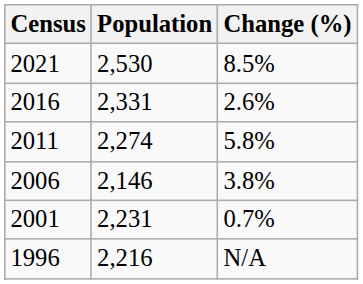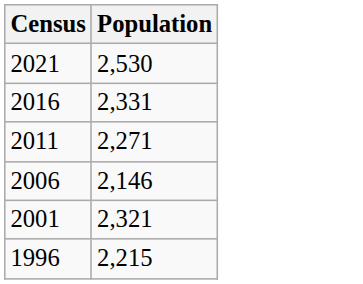 <table class="wikitable">
 <tr>
 <th>Census</th>
 <th>Population</th>
-<th>Change (%)</th>
 </tr>
 <tr>
 <td>2021</td>
 <td>2,530</td>
-<td> 8.5%</td>
 </tr>
 <tr>
 <td>2016</td>
 <td>2,331</td>
-<td> 2.6%</td>
 </tr>
 <tr>
 <td>2011</td>
-<td>2,274</td>
-<td> 5.8%</td>
+<td>2,271</td>
 </tr>
 <tr>
 <td>2006</td>
 <td>2,146</td>
-<td> 3.8%</td>
 </tr>
 <tr>
 <td>2001</td>
-<td>2,231</td>
-<td> 0.7%</td>
+<td>2,321</td>
 </tr>
 <tr>
 <td>1996</td>
-<td>2,216</td>
-<td>N/A</td>
+<td>2,215</td>
 </tr>
 </table>
